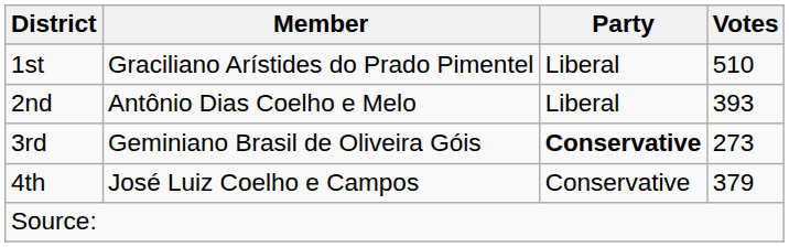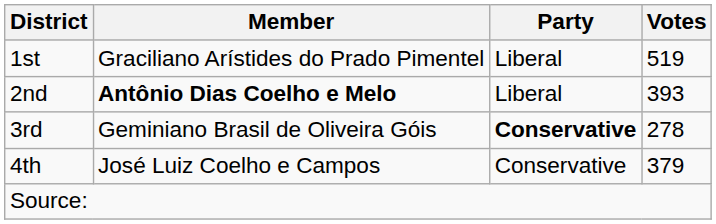 <table class="wikitable">
 <tr>
 <th>District</th>
 <th>Member</th>
 <th>Party</th>
 <th>Votes</th>
 </tr>
 <tr>
 <td>1st</td>
 <td>Graciliano Arístides do Prado Pimentel</td>
 <td>Liberal</td>
-<td>510</td>
+<td>519</td>
 </tr>
 <tr>
 <td>2nd</td>
-<td>Antônio Dias Coelho e Melo</td>
+<td><strong>Antônio Dias Coelho e Melo</strong></td>
 <td>Liberal</td>
 <td>393</td>
 </tr>
 <tr>
 <td>3rd</td>
 <td>Geminiano Brasil de Oliveira Góis</td>
 <td><strong>Conservative</strong></td>
-<td>273</td>
+<td>278</td>
 </tr>
 <tr>
 <td>4th</td>
 <td>José Luiz Coelho e Campos</td>
 <td>Conservative</td>
 <td>379</td>
 </tr>
 <tr>
 <td colspan="4">Source: </td>
 </tr>
 </table>
